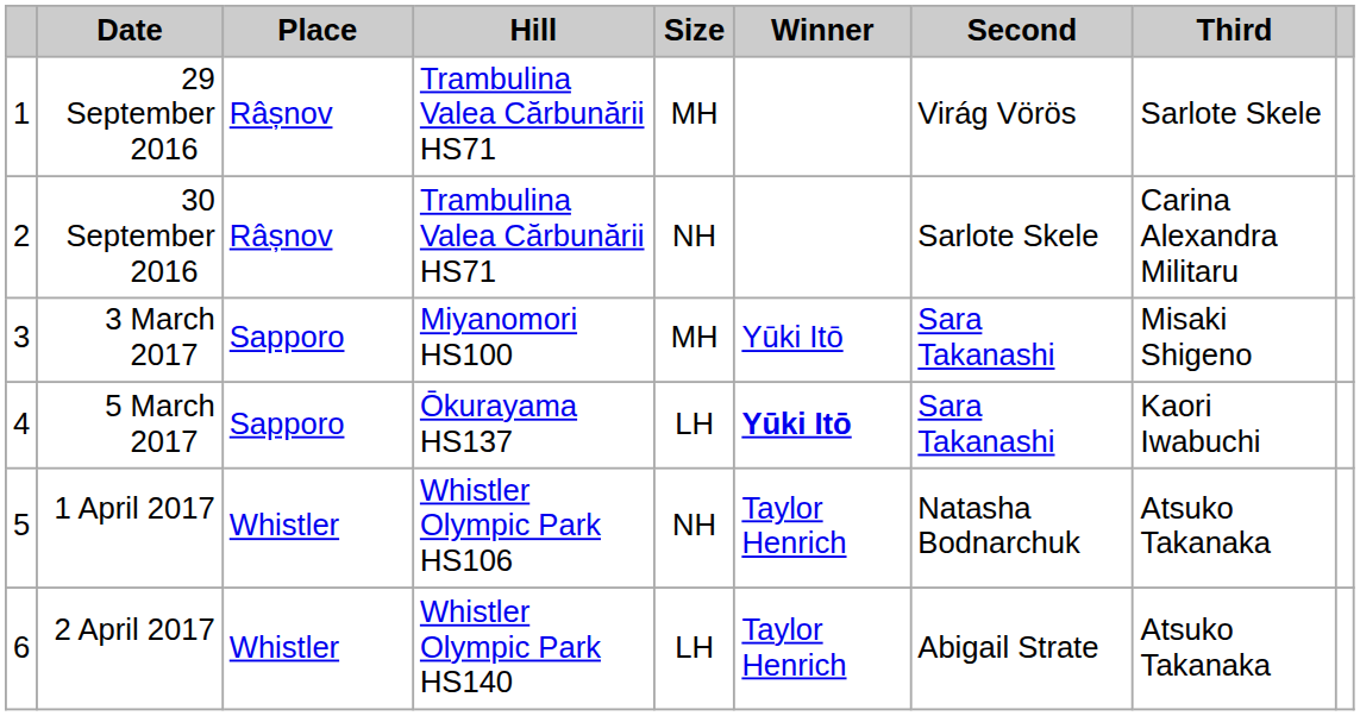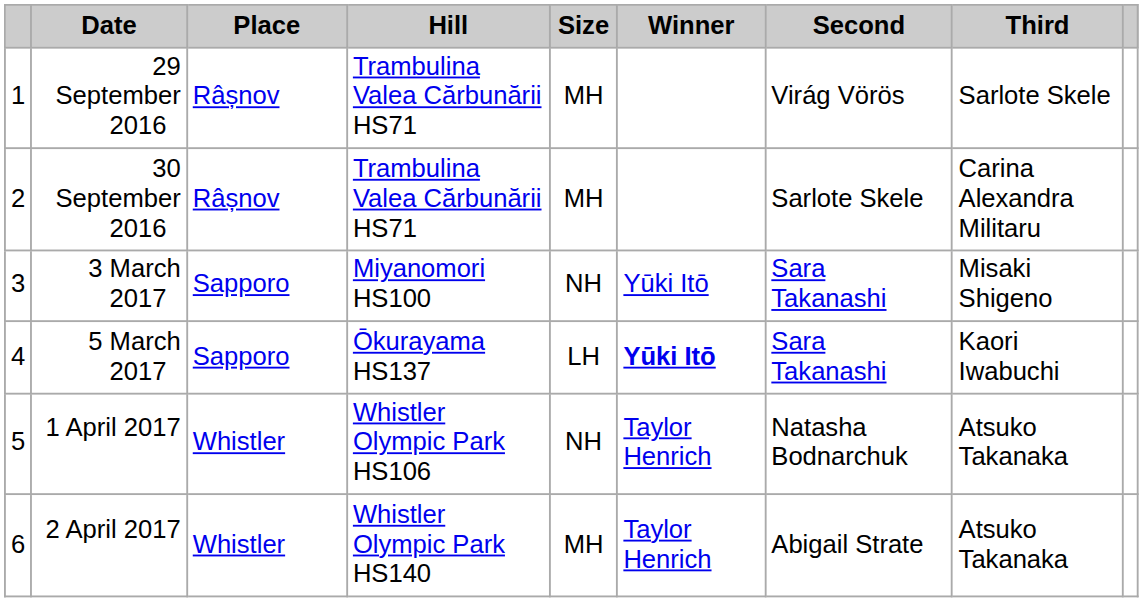 <table class="wikitable plainrowheaders" style="background:#fff; font-size:86%; line-height:16px; border:gray solid 1px; border-collapse:collapse;">
 <tr style="background:#ccc; text-align:center;">
 <th scope="col" style="background:#ccc; width=30 px;"></th>
 <th scope="col" style="background:#ccc; width:120px;">Date</th>
 <th scope="col" style="background:#ccc; width:200px;">Place</th>
 <th scope="col" style="background:#ccc; width:240px;">Hill</th>
 <th scope="col" style="background:#ccc; width:40px;">Size</th>
 <th scope="col" style="background:#ccc; width:185px;">Winner</th>
 <th scope="col" style="background:#ccc; width:185px;">Second</th>
 <th scope="col" style="background:#ccc; width:185px;">Third</th>
 <th scope="col" style="background:#ccc; width:10px;"></th>
 </tr>
 <tr>
 <td align=center>1</td>
 <td align=right>29 September 2016  </td>
 <td> <a href='#'>Râșnov</a></td>
 <td><a href='#'>Trambulina Valea Cărbunării</a> HS71</td>
 <td align=center>MH</td>
 <td></td>
 <td> Virág Vörös</td>
 <td> Sarlote Skele</td>
 <td></td>
 </tr>
 <tr>
 <td align=center>2</td>
 <td align=right>30 September 2016  </td>
 <td> <a href='#'>Râșnov</a></td>
 <td><a href='#'>Trambulina Valea Cărbunării</a> HS71</td>
-<td align=center>NH</td>
+<td align=center>MH</td>
 <td></td>
 <td> Sarlote Skele</td>
 <td> Carina Alexandra Militaru</td>
 <td></td>
 </tr>
 <tr>
 <td align=center>3</td>
 <td align=right>3 March 2017  </td>
 <td> <a href='#'>Sapporo</a></td>
 <td><a href='#'>Miyanomori</a> HS100</td>
-<td align=center>MH</td>
+<td align=center>NH</td>
 <td> <a href='#'>Yūki Itō</a></td>
 <td> <a href='#'>Sara Takanashi</a></td>
 <td> Misaki Shigeno</td>
 <td></td>
 </tr>
 <tr>
 <td align=center>4</td>
 <td align=right>5 March 2017  </td>
 <td> <a href='#'>Sapporo</a></td>
 <td><a href='#'>Ōkurayama</a> HS137</td>
 <td align=center>LH</td>
 <td><strong> <a href='#'>Yūki Itō</a></strong></td>
 <td> <a href='#'>Sara Takanashi</a></td>
 <td> Kaori Iwabuchi</td>
 <td></td>
 </tr>
 <tr>
 <td align=center>5</td>
 <td align=right>1 April 2017  </td>
 <td> <a href='#'>Whistler</a></td>
 <td><a href='#'>Whistler Olympic Park</a> HS106</td>
 <td align=center>NH</td>
 <td> <a href='#'>Taylor Henrich</a></td>
 <td> Natasha Bodnarchuk</td>
 <td> Atsuko Takanaka</td>
 <td></td>
 </tr>
 <tr>
 <td align=center>6</td>
 <td align=right>2 April 2017  </td>
 <td> <a href='#'>Whistler</a></td>
 <td><a href='#'>Whistler Olympic Park</a> HS140</td>
-<td align=center>LH</td>
+<td align=center>MH</td>
 <td> <a href='#'>Taylor Henrich</a></td>
 <td> Abigail Strate</td>
 <td> Atsuko Takanaka</td>
 <td></td>
 </tr>
 </table>
